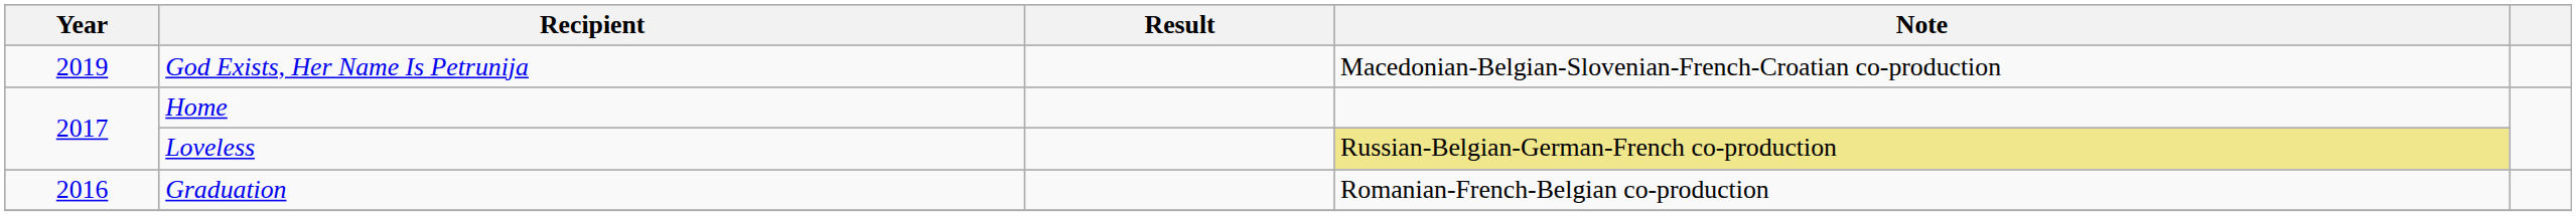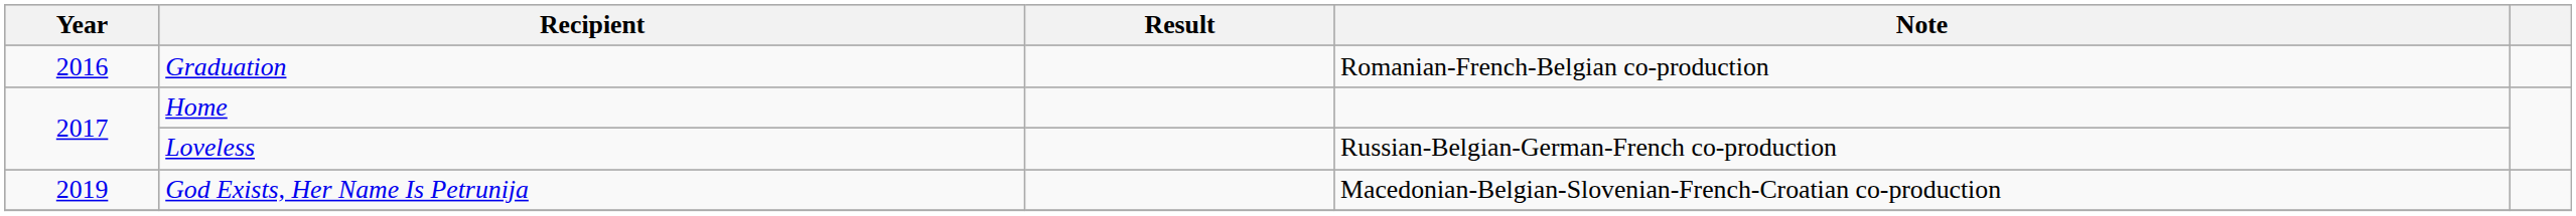 <table class="wikitable plainrowheaders" width="100%">
 <tr>
 <th width="5%">Year<br></th>
 <th width="28%">Recipient</th>
 <th width="10%">Result</th>
 <th width="38%">Note</th>
 <th width="2%"></th>
 </tr>
 <tr>
-<td align="center"><a href='#'>2019</a><br></td>
-<td><em><a href='#'>God Exists, Her Name Is Petrunija</a></em></td>
+<td align="center"><a href='#'>2016</a><br></td>
+<td><em><a href='#'>Graduation</a></em></td>
 <td></td>
-<td>Macedonian-Belgian-Slovenian-French-Croatian co-production</td>
+<td>Romanian-French-Belgian co-production</td>
 <td align="center"></td>
 </tr>
 <tr>
 <td align="center" rowspan="2"><a href='#'>2017</a><br></td>
 <td><em><a href='#'>Home</a></em></td>
 <td></td>
 <td></td>
 <td align="center" rowspan="2"></td>
 </tr>
 <tr>
 <td><em><a href='#'>Loveless</a></em></td>
 <td></td>
-<td style="background: khaki;">Russian-Belgian-German-French co-production</td>
+<td>Russian-Belgian-German-French co-production</td>
 </tr>
 <tr>
-<td align="center"><a href='#'>2016</a><br></td>
-<td><em><a href='#'>Graduation</a></em></td>
+<td align="center"><a href='#'>2019</a><br></td>
+<td><em><a href='#'>God Exists, Her Name Is Petrunija</a></em></td>
 <td></td>
-<td>Romanian-French-Belgian co-production</td>
+<td>Macedonian-Belgian-Slovenian-French-Croatian co-production</td>
 <td align="center"></td>
 </tr>
 <tr>
 </tr>
 </table>
